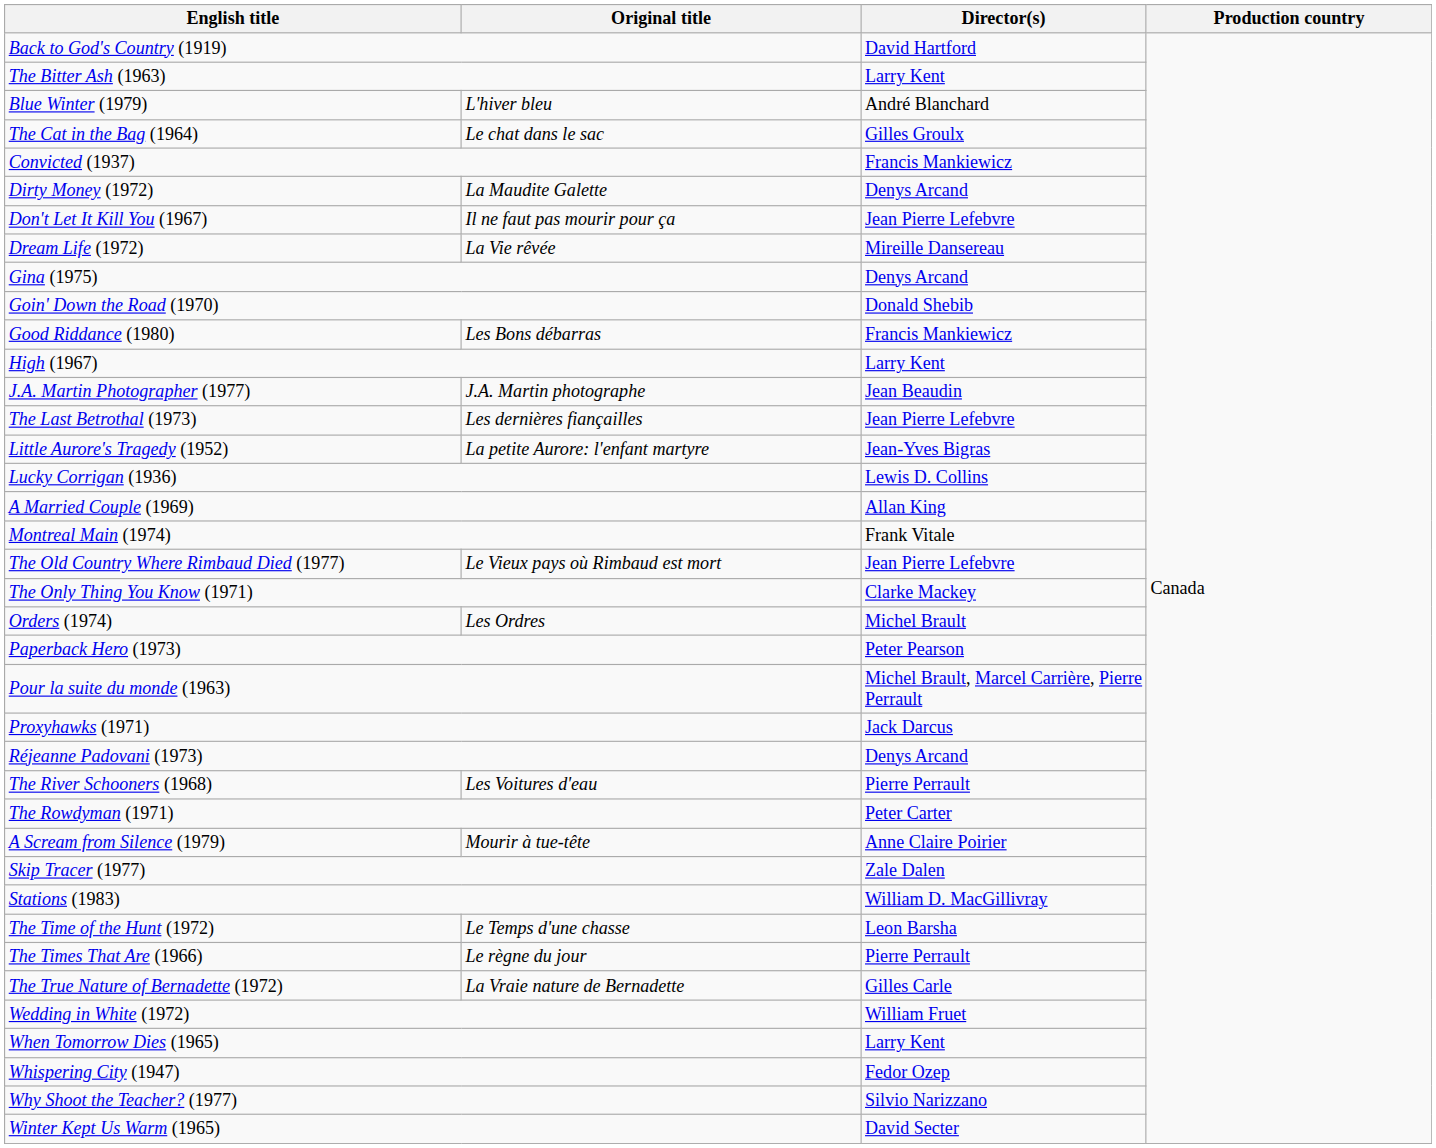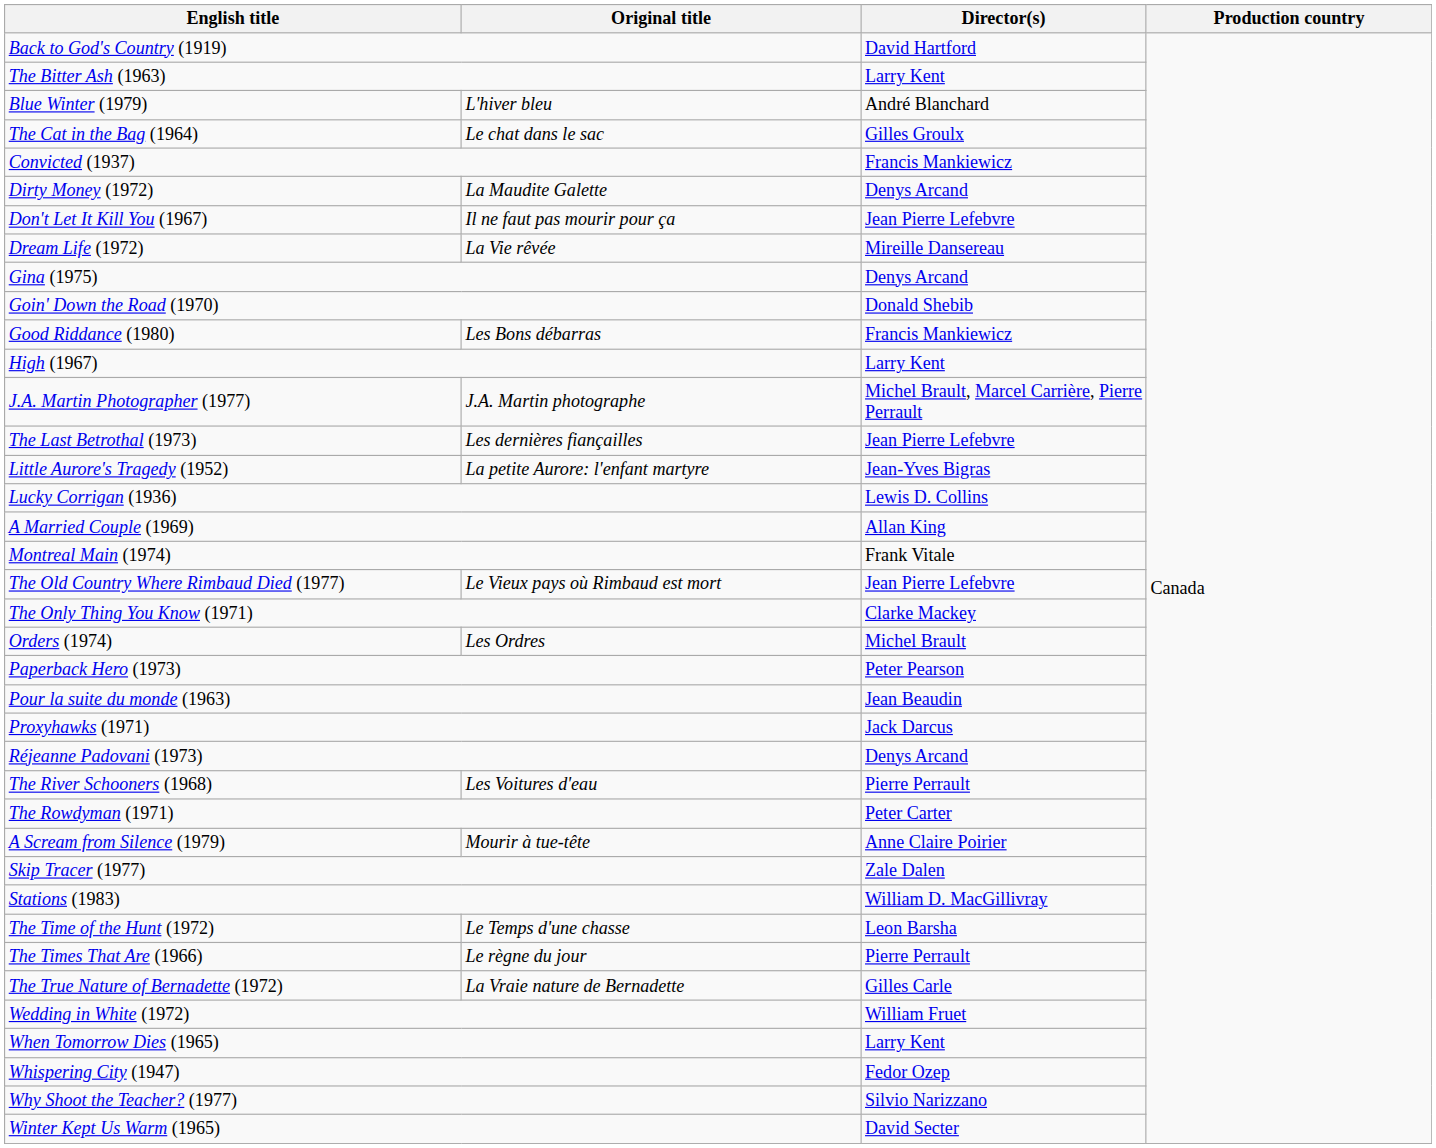 <table class="wikitable sortable" style="width:100%; margin-bottom:4px">
 <tr>
 <th scope="col" width="32%">English title</th>
 <th scope="col" width="28%">Original title</th>
 <th scope="col" width="20%">Director(s)</th>
 <th scope="col" width="20%">Production country</th>
 </tr>
 <tr>
 <td colspan=2><em><a href='#'>Back to God's Country</a></em> (1919)</td>
 <td><a href='#'>David Hartford</a></td>
 <td rowspan=38>Canada</td>
 </tr>
 <tr>
 <td colspan=2><em><a href='#'>The Bitter Ash</a></em> (1963)</td>
 <td><a href='#'>Larry Kent</a></td>
 </tr>
 <tr>
 <td><em><a href='#'>Blue Winter</a></em> (1979)</td>
 <td><em>L'hiver bleu</em></td>
 <td>André Blanchard</td>
 </tr>
 <tr>
 <td><em><a href='#'>The Cat in the Bag</a></em> (1964)</td>
 <td><em>Le chat dans le sac</em></td>
 <td><a href='#'>Gilles Groulx</a></td>
 </tr>
 <tr>
 <td colspan=2><em><a href='#'>Convicted</a></em> (1937)</td>
 <td><a href='#'>Francis Mankiewicz</a></td>
 </tr>
 <tr>
 <td><em><a href='#'>Dirty Money</a></em> (1972)</td>
 <td><em>La Maudite Galette</em></td>
 <td><a href='#'>Denys Arcand</a></td>
 </tr>
 <tr>
 <td><em><a href='#'>Don't Let It Kill You</a></em> (1967)</td>
 <td><em>Il ne faut pas mourir pour ça</em></td>
 <td><a href='#'>Jean Pierre Lefebvre</a></td>
 </tr>
 <tr>
 <td><em><a href='#'>Dream Life</a></em> (1972)</td>
 <td><em>La Vie rêvée</em></td>
 <td><a href='#'>Mireille Dansereau</a></td>
 </tr>
 <tr>
 <td colspan=2><em><a href='#'>Gina</a></em> (1975)</td>
 <td><a href='#'>Denys Arcand</a></td>
 </tr>
 <tr>
 <td colspan=2><em><a href='#'>Goin' Down the Road</a></em> (1970)</td>
 <td><a href='#'>Donald Shebib</a></td>
 </tr>
 <tr>
 <td><em><a href='#'>Good Riddance</a></em> (1980)</td>
 <td><em>Les Bons débarras</em></td>
 <td><a href='#'>Francis Mankiewicz</a></td>
 </tr>
 <tr>
 <td colspan=2><em><a href='#'>High</a></em> (1967)</td>
 <td><a href='#'>Larry Kent</a></td>
 </tr>
 <tr>
 <td><em><a href='#'>J.A. Martin Photographer</a></em> (1977)</td>
 <td><em>J.A. Martin photographe</em></td>
-<td><a href='#'>Jean Beaudin</a></td>
+<td><a href='#'>Michel Brault</a>, <a href='#'>Marcel Carrière</a>, <a href='#'>Pierre Perrault</a></td>
 </tr>
 <tr>
 <td><em><a href='#'>The Last Betrothal</a></em> (1973)</td>
 <td><em>Les dernières fiançailles</em></td>
 <td><a href='#'>Jean Pierre Lefebvre</a></td>
 </tr>
 <tr>
 <td><em><a href='#'>Little Aurore's Tragedy</a></em> (1952)</td>
 <td><em>La petite Aurore: l'enfant martyre</em></td>
 <td><a href='#'>Jean-Yves Bigras</a></td>
 </tr>
 <tr>
 <td colspan=2><em><a href='#'>Lucky Corrigan</a></em> (1936)</td>
 <td><a href='#'>Lewis D. Collins</a></td>
 </tr>
 <tr>
 <td colspan=2><em><a href='#'>A Married Couple</a></em> (1969)</td>
 <td><a href='#'>Allan King</a></td>
 </tr>
 <tr>
 <td colspan=2><em><a href='#'>Montreal Main</a></em> (1974)</td>
 <td>Frank Vitale</td>
 </tr>
 <tr>
 <td><em><a href='#'>The Old Country Where Rimbaud Died</a></em> (1977)</td>
 <td><em>Le Vieux pays où Rimbaud est mort</em></td>
 <td><a href='#'>Jean Pierre Lefebvre</a></td>
 </tr>
 <tr>
 <td colspan=2><em><a href='#'>The Only Thing You Know</a></em> (1971)</td>
 <td><a href='#'>Clarke Mackey</a></td>
 </tr>
 <tr>
 <td><em><a href='#'>Orders</a></em> (1974)</td>
 <td><em>Les Ordres</em></td>
 <td><a href='#'>Michel Brault</a></td>
 </tr>
 <tr>
 <td colspan=2><em><a href='#'>Paperback Hero</a></em> (1973)</td>
 <td><a href='#'>Peter Pearson</a></td>
 </tr>
 <tr>
 <td colspan=2><em><a href='#'>Pour la suite du monde</a></em> (1963)</td>
-<td><a href='#'>Michel Brault</a>, <a href='#'>Marcel Carrière</a>, <a href='#'>Pierre Perrault</a></td>
+<td><a href='#'>Jean Beaudin</a></td>
 </tr>
 <tr>
 <td colspan=2><em><a href='#'>Proxyhawks</a></em> (1971)</td>
 <td><a href='#'>Jack Darcus</a></td>
 </tr>
 <tr>
 <td colspan=2><em><a href='#'>Réjeanne Padovani</a></em> (1973)</td>
 <td><a href='#'>Denys Arcand</a></td>
 </tr>
 <tr>
 <td><em><a href='#'>The River Schooners</a></em> (1968)</td>
 <td><em>Les Voitures d'eau</em></td>
 <td><a href='#'>Pierre Perrault</a></td>
 </tr>
 <tr>
 <td colspan=2><em><a href='#'>The Rowdyman</a></em> (1971)</td>
 <td><a href='#'>Peter Carter</a></td>
 </tr>
 <tr>
 <td><em><a href='#'>A Scream from Silence</a></em> (1979)</td>
 <td><em>Mourir à tue-tête</em></td>
 <td><a href='#'>Anne Claire Poirier</a></td>
 </tr>
 <tr>
 <td colspan=2><em><a href='#'>Skip Tracer</a></em> (1977)</td>
 <td><a href='#'>Zale Dalen</a></td>
 </tr>
 <tr>
 <td colspan=2><em><a href='#'>Stations</a></em> (1983)</td>
 <td><a href='#'>William D. MacGillivray</a></td>
 </tr>
 <tr>
 <td><em><a href='#'>The Time of the Hunt</a></em> (1972)</td>
 <td><em>Le Temps d'une chasse</em></td>
 <td><a href='#'>Leon Barsha</a></td>
 </tr>
 <tr>
 <td><em><a href='#'>The Times That Are</a></em> (1966)</td>
 <td><em>Le règne du jour</em></td>
 <td><a href='#'>Pierre Perrault</a></td>
 </tr>
 <tr>
 <td><em><a href='#'>The True Nature of Bernadette</a></em> (1972)</td>
 <td><em>La Vraie nature de Bernadette</em></td>
 <td><a href='#'>Gilles Carle</a></td>
 </tr>
 <tr>
 <td colspan=2><em><a href='#'>Wedding in White</a></em> (1972)</td>
 <td><a href='#'>William Fruet</a></td>
 </tr>
 <tr>
 <td colspan=2><em><a href='#'>When Tomorrow Dies</a></em> (1965)</td>
 <td><a href='#'>Larry Kent</a></td>
 </tr>
 <tr>
 <td colspan=2><em><a href='#'>Whispering City</a></em> (1947)</td>
 <td><a href='#'>Fedor Ozep</a></td>
 </tr>
 <tr>
 <td colspan=2><em><a href='#'>Why Shoot the Teacher?</a></em> (1977)</td>
 <td><a href='#'>Silvio Narizzano</a></td>
 </tr>
 <tr>
 <td colspan=2><em><a href='#'>Winter Kept Us Warm</a></em> (1965)</td>
 <td><a href='#'>David Secter</a></td>
 </tr>
 </table>
